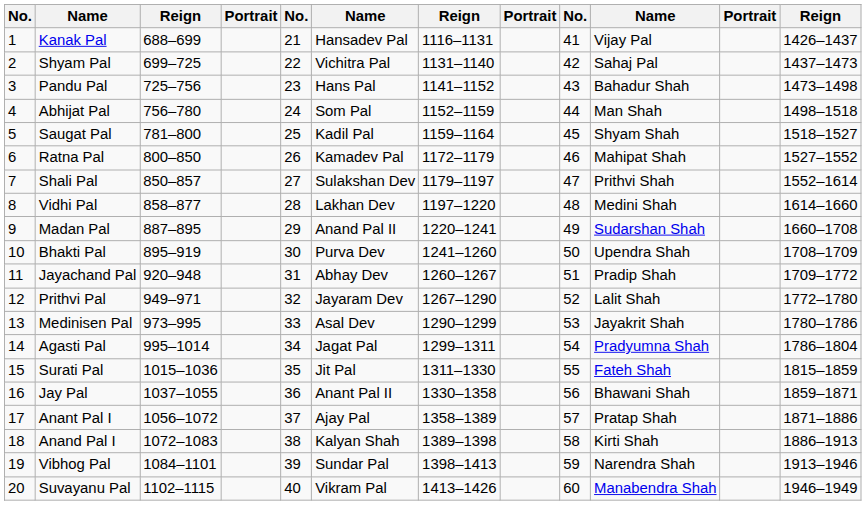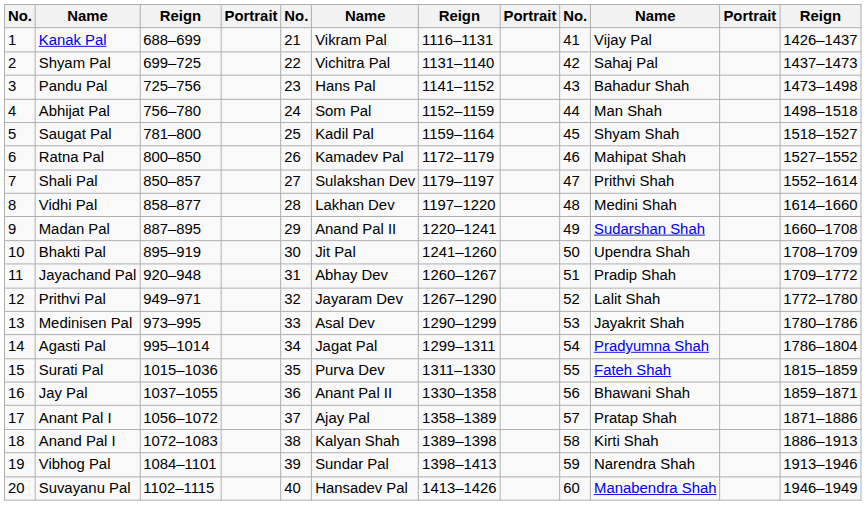 <table class="wikitable">
 <tr>
 <th>No.</th>
 <th>Name</th>
 <th>Reign</th>
 <th>Portrait</th>
 <th>No.</th>
 <th>Name</th>
 <th>Reign</th>
 <th>Portrait</th>
 <th>No.</th>
 <th>Name</th>
 <th>Portrait</th>
 <th>Reign</th>
 </tr>
 <tr>
 <td>1</td>
 <td><a href='#'>Kanak Pal</a></td>
 <td>688–699</td>
 <td></td>
 <td>21</td>
-<td>Hansadev Pal</td>
+<td>Vikram Pal</td>
 <td>1116–1131</td>
 <td></td>
 <td>41</td>
 <td>Vijay Pal</td>
 <td></td>
 <td>1426–1437</td>
 </tr>
 <tr>
 <td>2</td>
 <td>Shyam Pal</td>
 <td>699–725</td>
 <td></td>
 <td>22</td>
 <td>Vichitra Pal</td>
 <td>1131–1140</td>
 <td></td>
 <td>42</td>
 <td>Sahaj Pal</td>
 <td></td>
 <td>1437–1473</td>
 </tr>
 <tr>
 <td>3</td>
 <td>Pandu Pal</td>
 <td>725–756</td>
 <td></td>
 <td>23</td>
 <td>Hans Pal</td>
 <td>1141–1152</td>
 <td></td>
 <td>43</td>
 <td>Bahadur Shah</td>
 <td></td>
 <td>1473–1498</td>
 </tr>
 <tr>
 <td>4</td>
 <td>Abhijat Pal</td>
 <td>756–780</td>
 <td></td>
 <td>24</td>
 <td>Som Pal</td>
 <td>1152–1159</td>
 <td></td>
 <td>44</td>
 <td>Man Shah</td>
 <td></td>
 <td>1498–1518</td>
 </tr>
 <tr>
 <td>5</td>
 <td>Saugat Pal</td>
 <td>781–800</td>
 <td></td>
 <td>25</td>
 <td>Kadil Pal</td>
 <td>1159–1164</td>
 <td></td>
 <td>45</td>
 <td>Shyam Shah</td>
 <td></td>
 <td>1518–1527</td>
 </tr>
 <tr>
 <td>6</td>
 <td>Ratna Pal</td>
 <td>800–850</td>
 <td></td>
 <td>26</td>
 <td>Kamadev Pal</td>
 <td>1172–1179</td>
 <td></td>
 <td>46</td>
 <td>Mahipat Shah</td>
 <td></td>
 <td>1527–1552</td>
 </tr>
 <tr>
 <td>7</td>
 <td>Shali Pal</td>
 <td>850–857</td>
 <td></td>
 <td>27</td>
 <td>Sulakshan Dev</td>
 <td>1179–1197</td>
 <td></td>
 <td>47</td>
 <td>Prithvi Shah</td>
 <td></td>
 <td>1552–1614</td>
 </tr>
 <tr>
 <td>8</td>
 <td>Vidhi Pal</td>
 <td>858–877</td>
 <td></td>
 <td>28</td>
 <td>Lakhan Dev</td>
 <td>1197–1220</td>
 <td></td>
 <td>48</td>
 <td>Medini Shah</td>
 <td></td>
 <td>1614–1660</td>
 </tr>
 <tr>
 <td>9</td>
 <td>Madan Pal</td>
 <td>887–895</td>
 <td></td>
 <td>29</td>
 <td>Anand Pal II</td>
 <td>1220–1241</td>
 <td></td>
 <td>49</td>
 <td><a href='#'>Sudarshan Shah</a></td>
 <td></td>
 <td>1660–1708</td>
 </tr>
 <tr>
 <td>10</td>
 <td>Bhakti Pal</td>
 <td>895–919</td>
 <td></td>
 <td>30</td>
-<td>Purva Dev</td>
+<td>Jit Pal</td>
 <td>1241–1260</td>
 <td></td>
 <td>50</td>
 <td>Upendra Shah</td>
 <td></td>
 <td>1708–1709</td>
 </tr>
 <tr>
 <td>11</td>
 <td>Jayachand Pal</td>
 <td>920–948</td>
 <td></td>
 <td>31</td>
 <td>Abhay Dev</td>
 <td>1260–1267</td>
 <td></td>
 <td>51</td>
 <td>Pradip Shah</td>
 <td></td>
 <td>1709–1772</td>
 </tr>
 <tr>
 <td>12</td>
 <td>Prithvi Pal</td>
 <td>949–971</td>
 <td></td>
 <td>32</td>
 <td>Jayaram Dev</td>
 <td>1267–1290</td>
 <td></td>
 <td>52</td>
 <td>Lalit Shah</td>
 <td></td>
 <td>1772–1780</td>
 </tr>
 <tr>
 <td>13</td>
 <td>Medinisen Pal</td>
 <td>973–995</td>
 <td></td>
 <td>33</td>
 <td>Asal Dev</td>
 <td>1290–1299</td>
 <td></td>
 <td>53</td>
 <td>Jayakrit Shah</td>
 <td></td>
 <td>1780–1786</td>
 </tr>
 <tr>
 <td>14</td>
 <td>Agasti Pal</td>
 <td>995–1014</td>
 <td></td>
 <td>34</td>
 <td>Jagat Pal</td>
 <td>1299–1311</td>
 <td></td>
 <td>54</td>
 <td><a href='#'>Pradyumna Shah</a></td>
 <td></td>
 <td>1786–1804</td>
 </tr>
 <tr>
 <td>15</td>
 <td>Surati Pal</td>
 <td>1015–1036</td>
 <td></td>
 <td>35</td>
-<td>Jit Pal</td>
+<td>Purva Dev</td>
 <td>1311–1330</td>
 <td></td>
 <td>55</td>
 <td><a href='#'>Fateh Shah</a></td>
 <td></td>
 <td>1815–1859</td>
 </tr>
 <tr>
 <td>16</td>
 <td>Jay Pal</td>
 <td>1037–1055</td>
 <td></td>
 <td>36</td>
 <td>Anant Pal II</td>
 <td>1330–1358</td>
 <td></td>
 <td>56</td>
 <td>Bhawani Shah</td>
 <td></td>
 <td>1859–1871</td>
 </tr>
 <tr>
 <td>17</td>
 <td>Anant Pal I</td>
 <td>1056–1072</td>
 <td></td>
 <td>37</td>
 <td>Ajay Pal</td>
 <td>1358–1389</td>
 <td></td>
 <td>57</td>
 <td>Pratap Shah</td>
 <td></td>
 <td>1871–1886</td>
 </tr>
 <tr>
 <td>18</td>
 <td>Anand Pal I</td>
 <td>1072–1083</td>
 <td></td>
 <td>38</td>
 <td>Kalyan Shah</td>
 <td>1389–1398</td>
 <td></td>
 <td>58</td>
 <td>Kirti Shah</td>
 <td></td>
 <td>1886–1913</td>
 </tr>
 <tr>
 <td>19</td>
 <td>Vibhog Pal</td>
 <td>1084–1101</td>
 <td></td>
 <td>39</td>
 <td>Sundar Pal</td>
 <td>1398–1413</td>
 <td></td>
 <td>59</td>
 <td>Narendra Shah</td>
 <td></td>
 <td>1913–1946</td>
 </tr>
 <tr>
 <td>20</td>
 <td>Suvayanu Pal</td>
 <td>1102–1115</td>
 <td></td>
 <td>40</td>
-<td>Vikram Pal</td>
+<td>Hansadev Pal</td>
 <td>1413–1426</td>
 <td></td>
 <td>60</td>
 <td><a href='#'>Manabendra Shah</a></td>
 <td></td>
 <td>1946–1949</td>
 </tr>
 </table>
